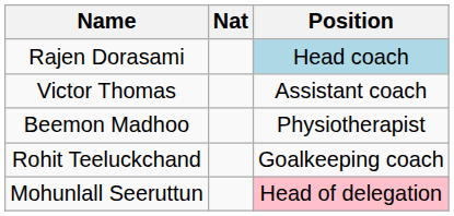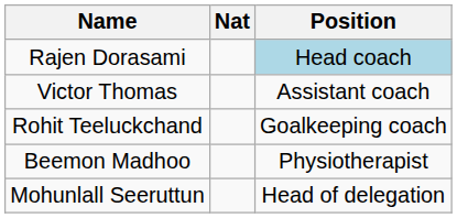 <table class="wikitable" style="text-align: center;">
 <tr>
 <th><strong>Name</strong></th>
 <th><strong>Nat</strong></th>
 <th><strong>Position</strong></th>
 </tr>
 <tr>
 <td>Rajen Dorasami</td>
 <td></td>
 <td style="background: lightblue;">Head coach</td>
 </tr>
 <tr>
 <td>Victor Thomas</td>
 <td></td>
 <td>Assistant coach</td>
 </tr>
 <tr>
+<td>Rohit Teeluckchand</td>
+<td></td>
+<td>Goalkeeping coach</td>
+</tr>
+<tr>
 <td>Beemon Madhoo</td>
 <td></td>
 <td>Physiotherapist</td>
 </tr>
 <tr>
-<td>Rohit Teeluckchand</td>
-<td></td>
-<td>Goalkeeping coach</td>
-</tr>
-<tr>
 <td>Mohunlall Seeruttun</td>
 <td></td>
-<td style="background: pink;">Head of delegation</td>
+<td>Head of delegation</td>
 </tr>
 </table>
